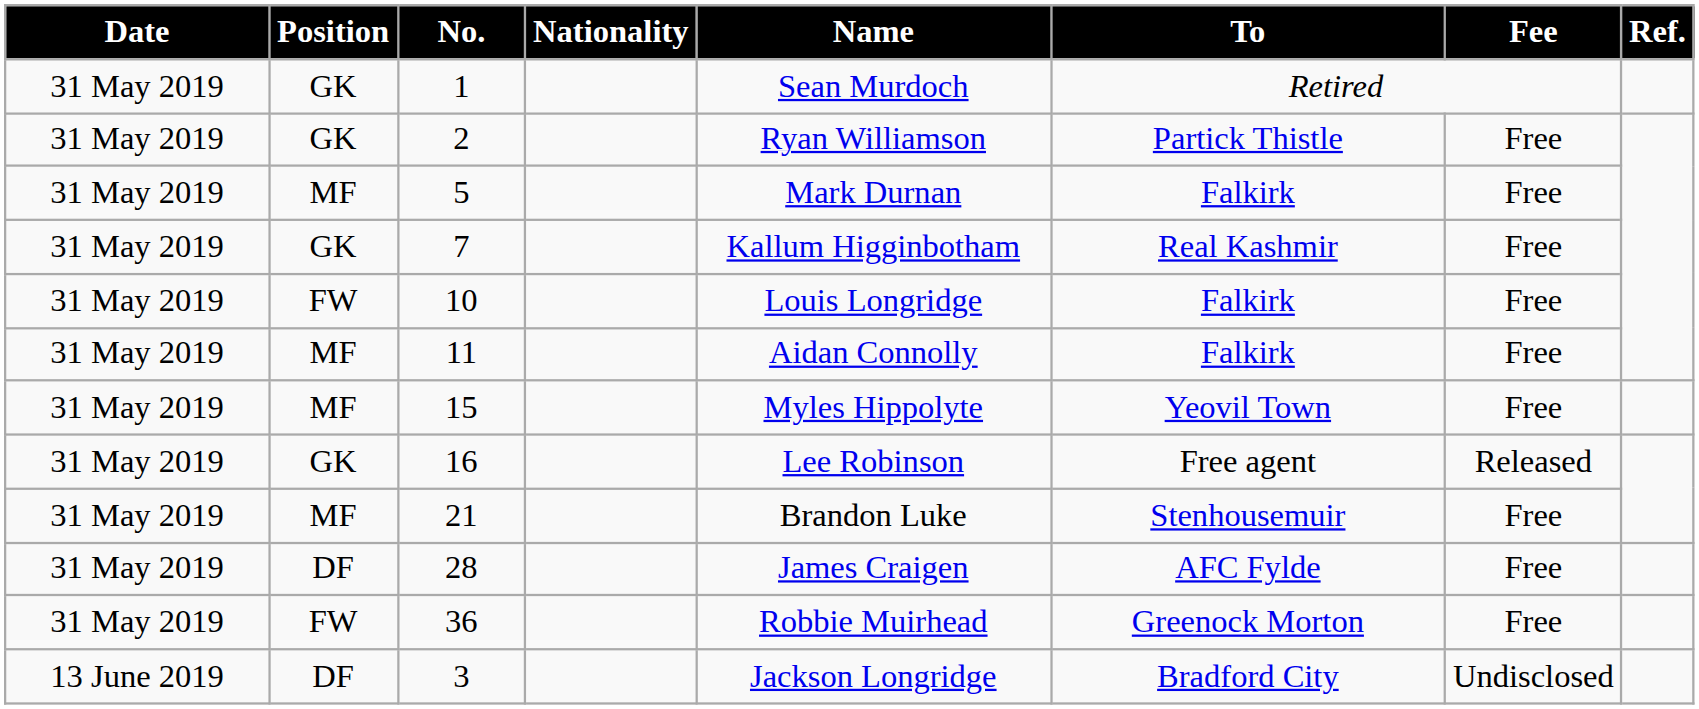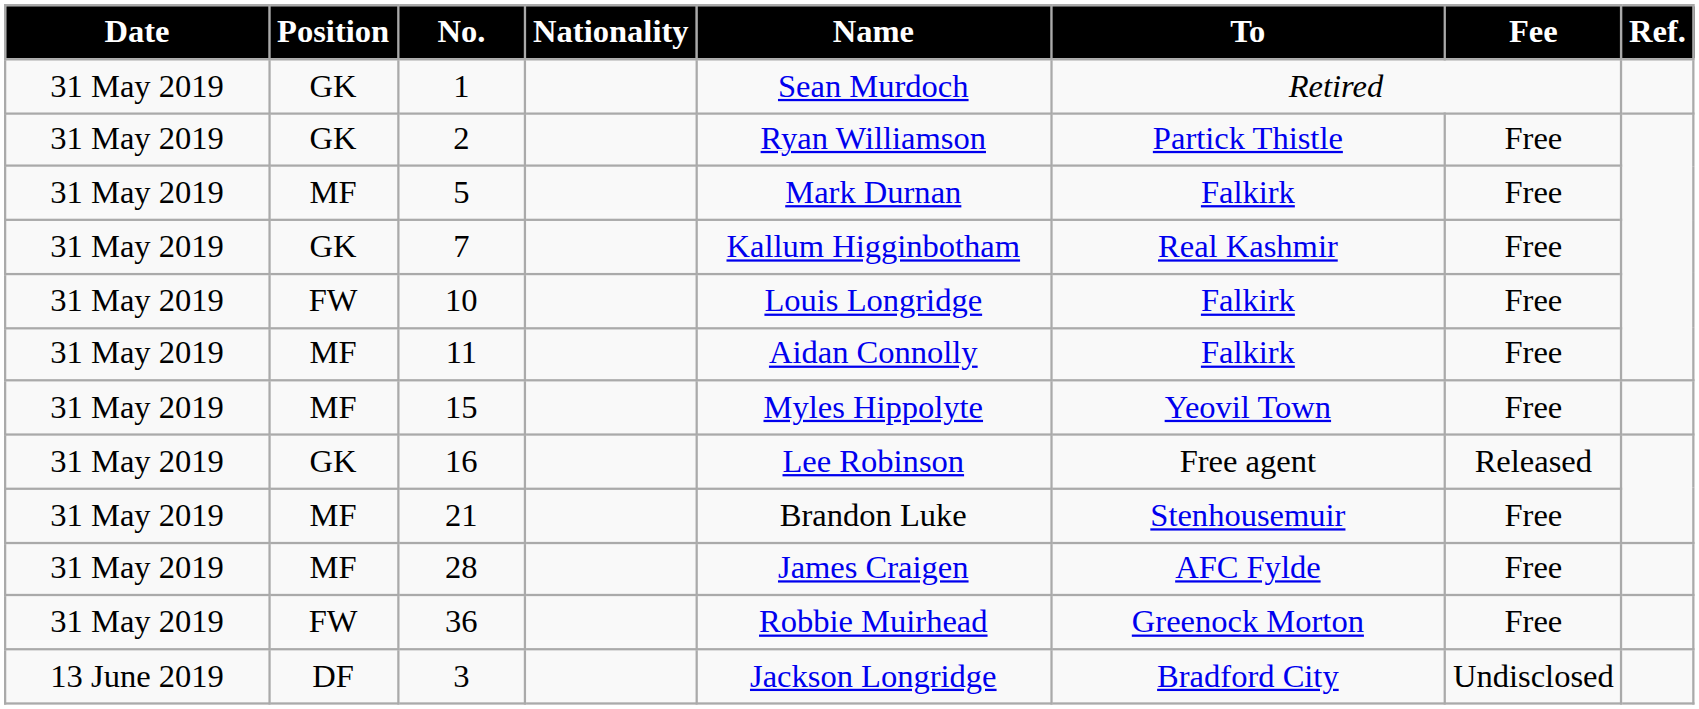 <table class="wikitable"  style="text-align:center; font-size:90%; ">
 <tr>
 <th style="background:#000000; color:white; width:110px;">Date</th>
 <th style="background:#000000; color:white; width:50px;">Position</th>
 <th style="background:#000000; color:white; width:50px;">No.</th>
 <th style="background:#000000; color:white; width:50px;">Nationality</th>
 <th style="background:#000000; color:white; width:150px;">Name</th>
 <th style="background:#000000; color:white; width:168px;">To</th>
 <th style="background:#000000; color:white; width:70px;">Fee</th>
 <th style="background:#000000; color:white; width:25px;">Ref.</th>
 </tr>
 <tr>
 <td>31 May 2019</td>
 <td>GK</td>
 <td>1</td>
 <td></td>
 <td><a href='#'>Sean Murdoch</a></td>
 <td colspan=2><em>Retired</em></td>
 <td></td>
 </tr>
 <tr>
 <td>31 May 2019</td>
 <td>GK</td>
 <td>2</td>
 <td></td>
 <td><a href='#'>Ryan Williamson</a></td>
 <td><a href='#'>Partick Thistle</a></td>
 <td>Free</td>
 <td rowspan=5></td>
 </tr>
 <tr>
 <td>31 May 2019</td>
 <td>MF</td>
 <td>5</td>
 <td></td>
 <td><a href='#'>Mark Durnan</a></td>
 <td><a href='#'>Falkirk</a></td>
 <td>Free</td>
 </tr>
 <tr>
 <td>31 May 2019</td>
 <td>GK</td>
 <td>7</td>
 <td></td>
 <td><a href='#'>Kallum Higginbotham</a></td>
 <td> <a href='#'>Real Kashmir</a></td>
 <td>Free</td>
 </tr>
 <tr>
 <td>31 May 2019</td>
 <td>FW</td>
 <td>10</td>
 <td></td>
 <td><a href='#'>Louis Longridge</a></td>
 <td><a href='#'>Falkirk</a></td>
 <td>Free</td>
 </tr>
 <tr>
 <td>31 May 2019</td>
 <td>MF</td>
 <td>11</td>
 <td></td>
 <td><a href='#'>Aidan Connolly</a></td>
 <td><a href='#'>Falkirk</a></td>
 <td>Free</td>
 </tr>
 <tr>
 <td>31 May 2019</td>
 <td>MF</td>
 <td>15</td>
 <td></td>
 <td><a href='#'>Myles Hippolyte</a></td>
 <td> <a href='#'>Yeovil Town</a></td>
 <td>Free</td>
 <td></td>
 </tr>
 <tr>
 <td>31 May 2019</td>
 <td>GK</td>
 <td>16</td>
 <td></td>
 <td><a href='#'>Lee Robinson</a></td>
 <td>Free agent</td>
 <td>Released</td>
 <td rowspan=2></td>
 </tr>
 <tr>
 <td>31 May 2019</td>
 <td>MF</td>
 <td>21</td>
 <td></td>
 <td>Brandon Luke</td>
 <td><a href='#'>Stenhousemuir</a></td>
 <td>Free</td>
 </tr>
 <tr>
 <td>31 May 2019</td>
-<td>DF</td>
+<td>MF</td>
 <td>28</td>
 <td></td>
 <td><a href='#'>James Craigen</a></td>
 <td> <a href='#'>AFC Fylde</a></td>
 <td>Free</td>
 <td></td>
 </tr>
 <tr>
 <td>31 May 2019</td>
 <td>FW</td>
 <td>36</td>
 <td></td>
 <td><a href='#'>Robbie Muirhead</a></td>
 <td><a href='#'>Greenock Morton</a></td>
 <td>Free</td>
 <td></td>
 </tr>
 <tr>
 <td>13 June 2019</td>
 <td>DF</td>
 <td>3</td>
 <td></td>
 <td><a href='#'>Jackson Longridge</a></td>
 <td> <a href='#'>Bradford City</a></td>
 <td>Undisclosed</td>
 <td></td>
 </tr>
 </table>
